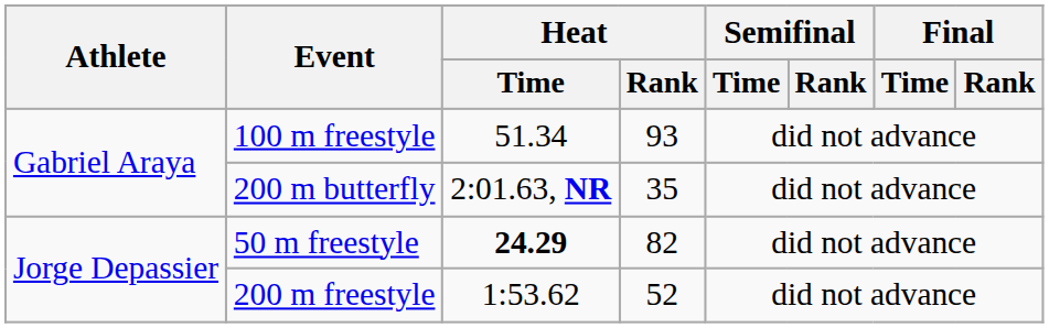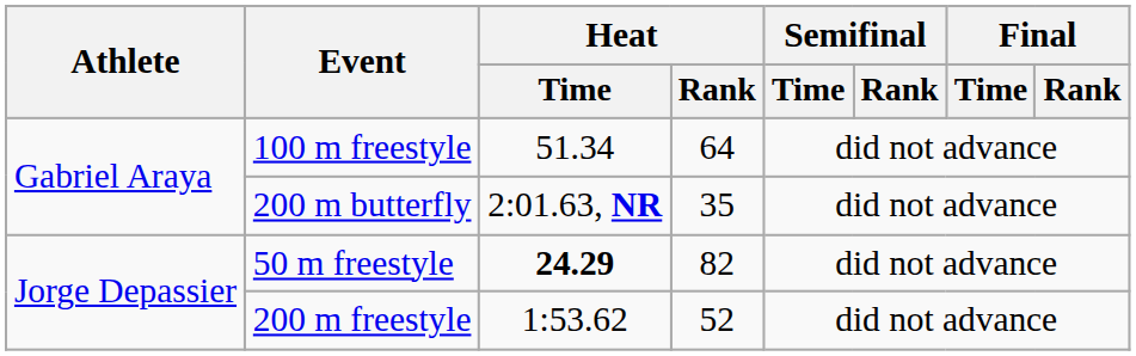 <table class=wikitable style="font-size:90%">
 <tr>
 <th rowspan="2">Athlete</th>
 <th rowspan="2">Event</th>
 <th colspan="2">Heat</th>
 <th colspan="2">Semifinal</th>
 <th colspan="2">Final</th>
 </tr>
 <tr style="font-size:95%">
 <th>Time</th>
 <th>Rank</th>
 <th>Time</th>
 <th>Rank</th>
 <th>Time</th>
 <th>Rank</th>
 </tr>
 <tr align=center>
 <td align=left rowspan=2><a href='#'>Gabriel Araya</a></td>
 <td align=left><a href='#'>100 m freestyle</a></td>
 <td>51.34</td>
-<td>93</td>
+<td>64</td>
 <td colspan=4>did not advance</td>
 </tr>
 <tr align=center>
 <td align=left><a href='#'>200 m butterfly</a></td>
 <td>2:01.63, <strong><a href='#'>NR</a></strong></td>
 <td>35</td>
 <td colspan=4>did not advance</td>
 </tr>
 <tr align=center>
 <td align=left rowspan=2><a href='#'>Jorge Depassier</a></td>
 <td align=left><a href='#'>50 m freestyle</a></td>
 <td><strong>24.29</strong></td>
 <td>82</td>
 <td colspan=4>did not advance</td>
 </tr>
 <tr align=center>
 <td align=left><a href='#'>200 m freestyle</a></td>
 <td>1:53.62</td>
 <td>52</td>
 <td colspan=4>did not advance</td>
 </tr>
 </table>
